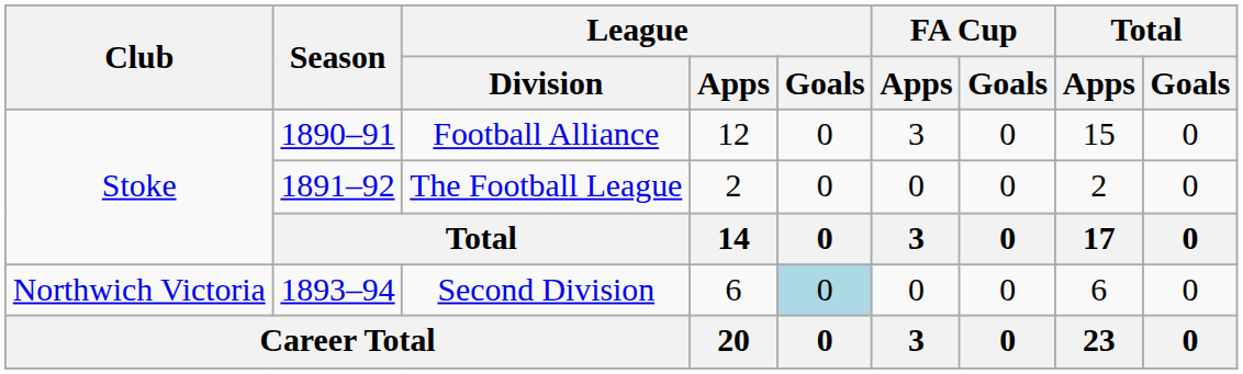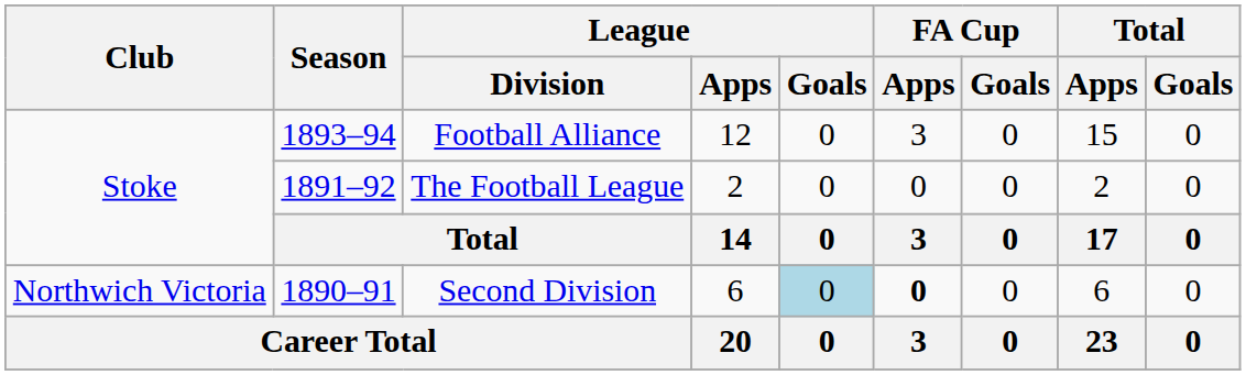 <table class="wikitable" style="text-align: center;">
 <tr>
 <th rowspan="2">Club</th>
 <th rowspan="2">Season</th>
 <th colspan="3">League</th>
 <th colspan="2">FA Cup</th>
 <th colspan="2">Total</th>
 </tr>
 <tr>
 <th>Division</th>
 <th>Apps</th>
 <th>Goals</th>
 <th>Apps</th>
 <th>Goals</th>
 <th>Apps</th>
 <th>Goals</th>
 </tr>
 <tr>
 <td rowspan="3"><a href='#'>Stoke</a></td>
-<td><a href='#'>1890–91</a></td>
+<td><a href='#'>1893–94</a></td>
 <td><a href='#'>Football Alliance</a></td>
 <td>12</td>
 <td>0</td>
 <td>3</td>
 <td>0</td>
 <td>15</td>
 <td>0</td>
 </tr>
 <tr>
 <td><a href='#'>1891–92</a></td>
 <td><a href='#'>The Football League</a></td>
 <td>2</td>
 <td>0</td>
 <td>0</td>
 <td>0</td>
 <td>2</td>
 <td>0</td>
 </tr>
 <tr>
 <th colspan=2>Total</th>
 <th>14</th>
 <th>0</th>
 <th>3</th>
 <th>0</th>
 <th>17</th>
 <th>0</th>
 </tr>
 <tr>
 <td><a href='#'>Northwich Victoria</a></td>
-<td><a href='#'>1893–94</a></td>
+<td><a href='#'>1890–91</a></td>
 <td><a href='#'>Second Division</a></td>
 <td>6</td>
 <td style="background: lightblue;">0</td>
-<td>0</td>
+<td><strong>0</strong></td>
 <td>0</td>
 <td>6</td>
 <td>0</td>
 </tr>
 <tr>
 <th colspan=3>Career Total</th>
 <th>20</th>
 <th>0</th>
 <th>3</th>
 <th>0</th>
 <th>23</th>
 <th>0</th>
 </tr>
 </table>
